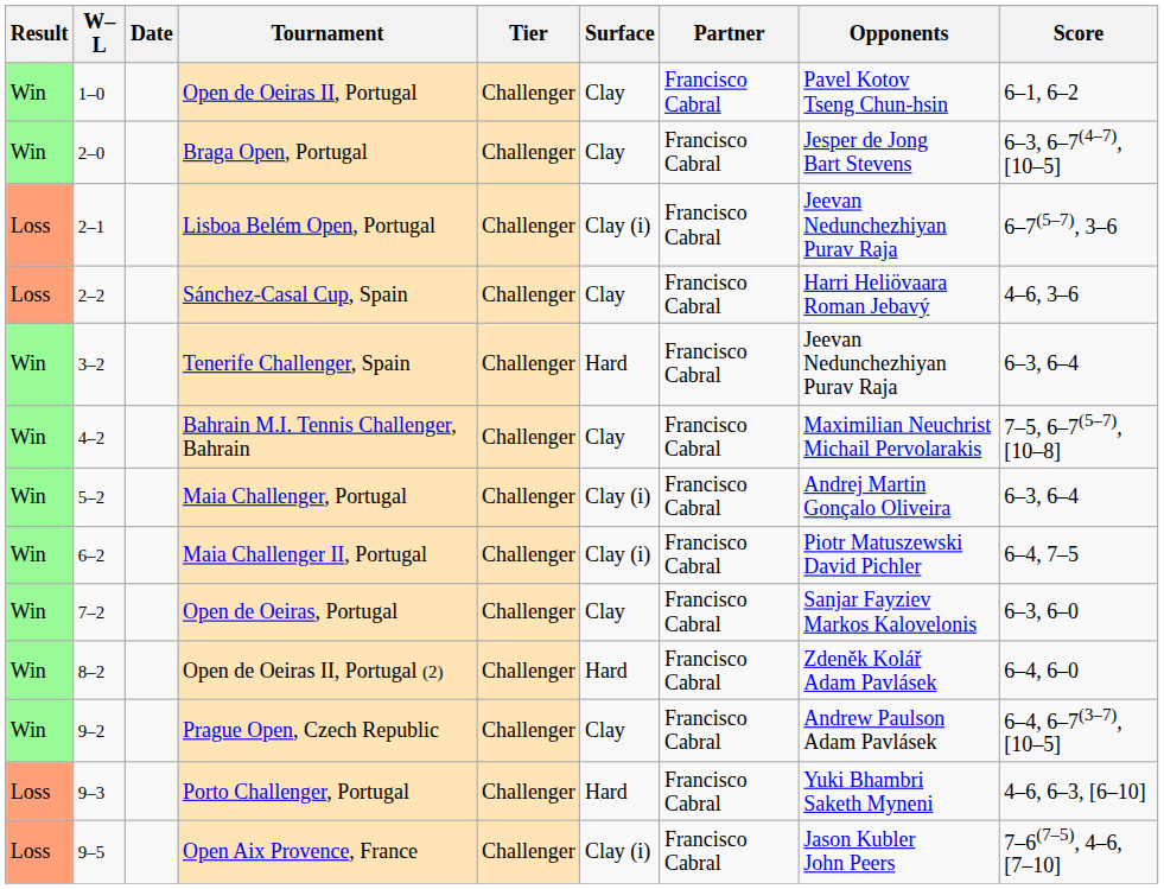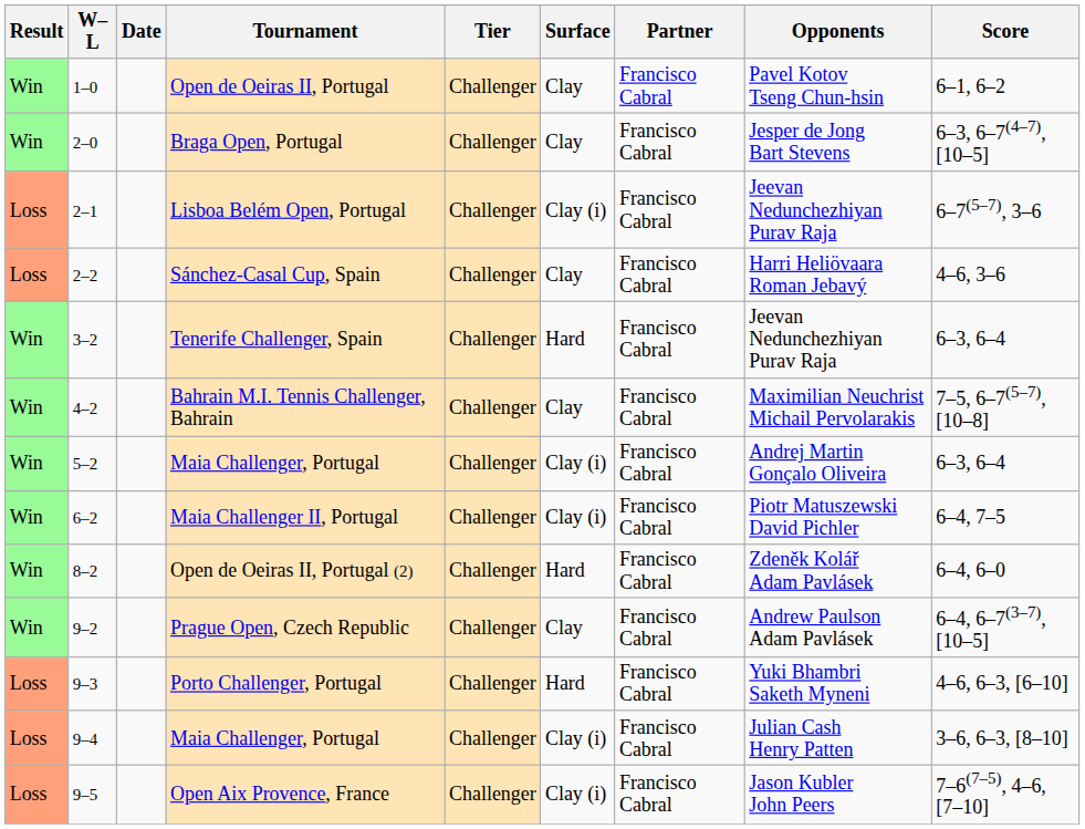 <table class="sortable wikitable nowrap">
 <tr>
 <th>Result</th>
 <th class="unsortable">W–L</th>
 <th>Date</th>
 <th>Tournament</th>
 <th>Tier</th>
 <th>Surface</th>
 <th>Partner</th>
 <th>Opponents</th>
 <th class="unsortable">Score</th>
 </tr>
 <tr>
 <td bgcolor=98FB98>Win</td>
 <td><small>1–0</small></td>
 <td><a href='#'></a></td>
 <td style="background:moccasin;"><a href='#'>Open de Oeiras II</a>, Portugal</td>
 <td style="background:moccasin;">Challenger</td>
 <td>Clay</td>
 <td> <a href='#'>Francisco Cabral</a></td>
 <td> <a href='#'>Pavel Kotov</a><br> <a href='#'>Tseng Chun-hsin</a></td>
 <td>6–1, 6–2</td>
 </tr>
 <tr>
 <td bgcolor=98FB98>Win</td>
 <td><small>2–0</small></td>
 <td><a href='#'></a></td>
 <td style="background:moccasin;"><a href='#'>Braga Open</a>, Portugal</td>
 <td style="background:moccasin;">Challenger</td>
 <td>Clay</td>
 <td> Francisco Cabral</td>
 <td> <a href='#'>Jesper de Jong</a><br> <a href='#'>Bart Stevens</a></td>
 <td>6–3, 6–7<sup>(4–7)</sup>, [10–5]</td>
 </tr>
 <tr>
 <td bgcolor=FFA07A>Loss</td>
 <td><small>2–1</small></td>
 <td><a href='#'></a></td>
 <td style="background:moccasin;"><a href='#'>Lisboa Belém Open</a>, Portugal</td>
 <td style="background:moccasin;">Challenger</td>
 <td>Clay (i)</td>
 <td> Francisco Cabral</td>
 <td> <a href='#'>Jeevan Nedunchezhiyan</a><br> <a href='#'>Purav Raja</a></td>
 <td>6–7<sup>(5–7)</sup>, 3–6</td>
 </tr>
 <tr>
 <td bgcolor=FFA07A>Loss</td>
 <td><small>2–2</small></td>
 <td><a href='#'></a></td>
 <td style="background:moccasin;"><a href='#'>Sánchez-Casal Cup</a>, Spain</td>
 <td style="background:moccasin;">Challenger</td>
 <td>Clay</td>
 <td> Francisco Cabral</td>
 <td> <a href='#'>Harri Heliövaara</a><br> <a href='#'>Roman Jebavý</a></td>
 <td>4–6, 3–6</td>
 </tr>
 <tr>
 <td bgcolor=98FB98>Win</td>
 <td><small>3–2</small></td>
 <td><a href='#'></a></td>
 <td style="background:moccasin;"><a href='#'>Tenerife Challenger</a>, Spain</td>
 <td style="background:moccasin;">Challenger</td>
 <td>Hard</td>
 <td> Francisco Cabral</td>
 <td> Jeevan Nedunchezhiyan<br> Purav Raja</td>
 <td>6–3, 6–4</td>
 </tr>
 <tr>
 <td bgcolor=98FB98>Win</td>
 <td><small>4–2</small></td>
 <td><a href='#'></a></td>
 <td style="background:moccasin;"><a href='#'>Bahrain M.I. Tennis Challenger</a>, Bahrain</td>
 <td style="background:moccasin;">Challenger</td>
 <td>Clay</td>
 <td> Francisco Cabral</td>
 <td> <a href='#'>Maximilian Neuchrist</a><br> <a href='#'>Michail Pervolarakis</a></td>
 <td>7–5, 6–7<sup>(5–7)</sup>, [10–8]</td>
 </tr>
 <tr>
 <td bgcolor=98FB98>Win</td>
 <td><small>5–2</small></td>
 <td><a href='#'></a></td>
 <td style="background:moccasin;"><a href='#'>Maia Challenger</a>, Portugal</td>
 <td style="background:moccasin;">Challenger</td>
 <td>Clay (i)</td>
 <td> Francisco Cabral</td>
 <td> <a href='#'>Andrej Martin</a><br> <a href='#'>Gonçalo Oliveira</a></td>
 <td>6–3, 6–4</td>
 </tr>
 <tr>
 <td bgcolor=98FB98>Win</td>
 <td><small>6–2</small></td>
 <td><a href='#'></a></td>
 <td style="background:moccasin;"><a href='#'>Maia Challenger II</a>, Portugal</td>
 <td style="background:moccasin;">Challenger</td>
 <td>Clay (i)</td>
 <td> Francisco Cabral</td>
 <td> <a href='#'>Piotr Matuszewski</a><br> <a href='#'>David Pichler</a></td>
 <td>6–4, 7–5</td>
 </tr>
 <tr>
 <td bgcolor=98FB98>Win</td>
-<td><small>7–2</small></td>
-<td><a href='#'></a></td>
-<td style="background:moccasin;"><a href='#'>Open de Oeiras</a>, Portugal</td>
-<td style="background:moccasin;">Challenger</td>
-<td>Clay</td>
-<td> Francisco Cabral</td>
-<td> <a href='#'>Sanjar Fayziev</a><br> <a href='#'>Markos Kalovelonis</a></td>
-<td>6–3, 6–0</td>
-</tr>
-<tr>
-<td bgcolor=98FB98>Win</td>
 <td><small>8–2</small></td>
 <td><a href='#'></a></td>
 <td style="background:moccasin;">Open de Oeiras II, Portugal <small>(2)</small></td>
 <td style="background:moccasin;">Challenger</td>
 <td>Hard</td>
 <td> Francisco Cabral</td>
 <td> <a href='#'>Zdeněk Kolář</a><br> <a href='#'>Adam Pavlásek</a></td>
 <td>6–4, 6–0</td>
 </tr>
 <tr>
 <td bgcolor=98FB98>Win</td>
 <td><small>9–2</small></td>
 <td><a href='#'></a></td>
 <td style="background:moccasin;"><a href='#'>Prague Open</a>, Czech Republic</td>
 <td style="background:moccasin;">Challenger</td>
 <td>Clay</td>
 <td> Francisco Cabral</td>
 <td> <a href='#'>Andrew Paulson</a><br> Adam Pavlásek</td>
 <td>6–4, 6–7<sup>(3–7)</sup>, [10–5]</td>
 </tr>
 <tr>
 <td bgcolor=FFA07A>Loss</td>
 <td><small>9–3</small></td>
 <td><a href='#'></a></td>
 <td style="background:moccasin;"><a href='#'>Porto Challenger</a>, Portugal</td>
 <td style="background:moccasin;">Challenger</td>
 <td>Hard</td>
 <td> Francisco Cabral</td>
 <td> <a href='#'>Yuki Bhambri</a><br> <a href='#'>Saketh Myneni</a></td>
 <td>4–6, 6–3, [6–10]</td>
 </tr>
 <tr>
 <td bgcolor=FFA07A>Loss</td>
+<td><small>9–4</small></td>
+<td><a href='#'></a></td>
+<td style="background:moccasin;"><a href='#'>Maia Challenger</a>, Portugal</td>
+<td style="background:moccasin;">Challenger</td>
+<td>Clay (i)</td>
+<td> Francisco Cabral</td>
+<td> <a href='#'>Julian Cash</a><br> <a href='#'>Henry Patten</a></td>
+<td>3–6, 6–3, [8–10]</td>
+</tr>
+<tr>
+<td bgcolor=FFA07A>Loss</td>
 <td><small>9–5</small></td>
 <td><a href='#'></a></td>
 <td style="background:moccasin;"><a href='#'>Open Aix Provence</a>, France</td>
 <td style="background:moccasin;">Challenger</td>
 <td>Clay (i)</td>
 <td> Francisco Cabral</td>
 <td> <a href='#'>Jason Kubler</a><br> <a href='#'>John Peers</a></td>
 <td>7–6<sup>(7–5)</sup>, 4–6, [7–10]</td>
 </tr>
 </table>
